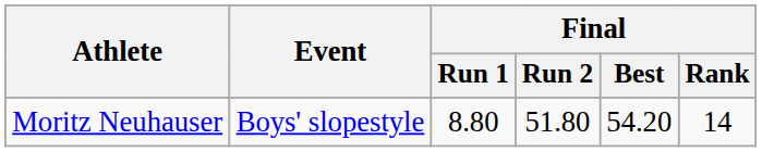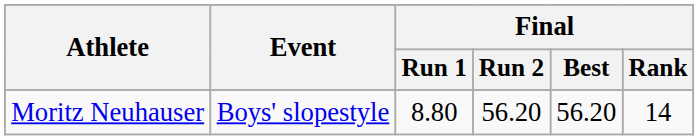 <table class="wikitable" style="font-size:90%">
 <tr>
 <th rowspan=2>Athlete</th>
 <th rowspan=2>Event</th>
 <th colspan=5>Final</th>
 </tr>
 <tr style="font-size:95%">
 <th>Run 1</th>
 <th>Run 2</th>
 <th>Best</th>
 <th>Rank</th>
 </tr>
 <tr align=center>
 <td align=left><a href='#'>Moritz Neuhauser</a></td>
 <td align=left><a href='#'>Boys' slopestyle</a></td>
 <td>8.80</td>
-<td>51.80</td>
-<td>54.20</td>
+<td>56.20</td>
+<td>56.20</td>
 <td>14</td>
 </tr>
 </table>
